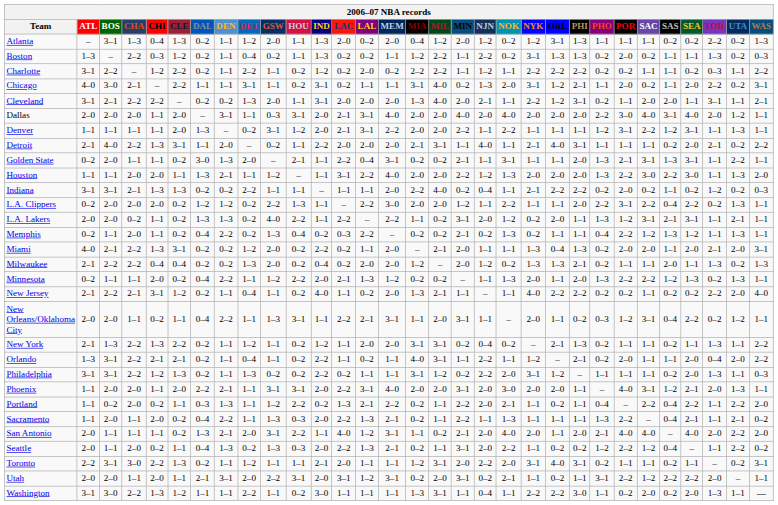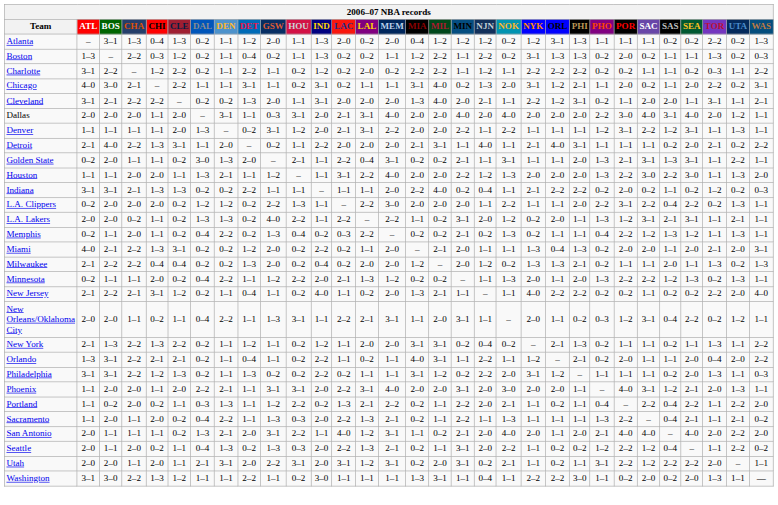 <table class="wikitable" style="font-size:86%; text-align:center;">
 <tr>
 <th colspan=31>2006–07 NBA records</th>
 </tr>
 <tr>
 <th width=100>Team</th>
 <th style="background:#FF0000;color:#FFFFFF;width=35">ATL</th>
 <th style="background:#006400;color:#FFFFFF;width=35">BOS</th>
 <th style="background:#253E6A;color:#DF5106;width=35">CHA</th>
 <th style="background:#FF0000;color:#000000;width=35">CHI</th>
 <th style="background:#9F1F32;color:#001D43;width=35">CLE</th>
 <th style="background:#0055BA;color:#898D8F;width=35">DAL</th>
 <th style="background:#4C92CC;color:#FDB827;width=35">DEN</th>
 <th style="background:#006BB7;color:#ED164B;width=35">DET</th>
 <th style="background:#072E63;color:#DC5A34;width=35">GSW</th>
 <th style="background:#D31145;color:#CBD4D8;width=35">HOU</th>
 <th style="background:#000080;color:#FFD700;width=35">IND</th>
 <th style="background:#F9160D;color:#1A2E8B;width=35">LAC</th>
 <th style="background:#800080;color:#FFD700;width=35">LAL</th>
 <th style="background:#00265B;color:#BAD1EB;width=35">MEM</th>
 <th style="background:#000000;color:#8B0000;width=35">MIA</th>
 <th style="background:#00471B;color:#AC1A2F;width=35">MIL</th>
 <th style="background:#044D80;color:#000000;width=35">MIN</th>
 <th style="background:#12305B;color:#C4CED4;width=35">NJN</th>
 <th style="background:#0093B1;color:#FDB827;width=35">NOK</th>
 <th style="background:#0000FF;color:#FF8C00;width=35">NYK</th>
 <th style="background:#0000FF;color:#000000;width=35">ORL</th>
 <th style="background:#000000;color:#BB9754;width=35">PHI</th>
 <th style="background:#800080;color:#FF4500;width=35">PHO</th>
 <th style="background:#000000;color:#FF0000;width=35">POR</th>
 <th style="background:#6846A8;color:#FFFFFF;width=35">SAC</th>
 <th style="background:#000000;color:#C0C0C0;width=35">SAS</th>
 <th style="background:#005831;color:#FFC322;width=35">SEA</th>
 <th style="background:#7436BF;color:#BE0F34;width=35">TOR</th>
 <th style="background:#042A5C;color:#4C8ECC;width=35">UTA</th>
 <th style="background:#044D7D;color:#BC7A44;width=35">WAS</th>
 </tr>
 <tr>
 <td style="text-align:left;"><a href='#'>Atlanta</a></td>
 <td>–</td>
 <td>3–1</td>
 <td>1–3</td>
 <td>0–4</td>
 <td>1–3</td>
 <td>0–2</td>
 <td>1–1</td>
 <td>1–2</td>
 <td>2–0</td>
 <td>1–1</td>
 <td>1–3</td>
 <td>2–0</td>
 <td>0–2</td>
 <td>2–0</td>
 <td>0–4</td>
 <td>1–2</td>
-<td>2–0</td>
+<td>1–2</td>
 <td>1–2</td>
 <td>0–2</td>
 <td>1–2</td>
 <td>3–1</td>
 <td>1–3</td>
 <td>1–1</td>
 <td>1–1</td>
 <td>1–1</td>
 <td>0–2</td>
 <td>0–2</td>
 <td>2–2</td>
 <td>0–2</td>
 <td>1–3</td>
 </tr>
 <tr>
 <td style="text-align:left;"><a href='#'>Boston</a></td>
 <td>1–3</td>
 <td>–</td>
 <td>2–2</td>
 <td>0–3</td>
 <td>1–2</td>
 <td>0–2</td>
 <td>1–1</td>
 <td>0–4</td>
 <td>0–2</td>
 <td>1–1</td>
 <td>1–3</td>
 <td>0–2</td>
 <td>0–2</td>
 <td>1–1</td>
 <td>1–2</td>
 <td>2–2</td>
 <td>1–1</td>
 <td>2–2</td>
 <td>0–2</td>
 <td>3–1</td>
 <td>1–3</td>
 <td>1–3</td>
 <td>0–2</td>
 <td>2–0</td>
 <td>0–2</td>
 <td>1–1</td>
 <td>1–1</td>
 <td>1–3</td>
 <td>0–2</td>
 <td>0–3</td>
 </tr>
 <tr>
 <td style="text-align:left;"><a href='#'>Charlotte</a></td>
 <td>3–1</td>
 <td>2–2</td>
 <td>–</td>
 <td>1–2</td>
 <td>2–2</td>
 <td>0–2</td>
 <td>1–1</td>
 <td>2–2</td>
 <td>1–1</td>
 <td>0–2</td>
 <td>1–2</td>
 <td>0–2</td>
 <td>2–0</td>
 <td>0–2</td>
 <td>2–2</td>
 <td>2–2</td>
 <td>1–1</td>
 <td>1–2</td>
 <td>1–1</td>
 <td>2–2</td>
 <td>2–2</td>
 <td>2–2</td>
 <td>0–2</td>
 <td>0–2</td>
 <td>1–1</td>
 <td>1–1</td>
 <td>0–2</td>
 <td>0–3</td>
 <td>1–1</td>
 <td>2–2</td>
 </tr>
 <tr>
 <td style="text-align:left;"><a href='#'>Chicago</a></td>
 <td>4–0</td>
 <td>3–0</td>
 <td>2–1</td>
 <td>–</td>
 <td>2–2</td>
 <td>1–1</td>
 <td>1–1</td>
 <td>3–1</td>
 <td>1–1</td>
 <td>0–2</td>
 <td>3–1</td>
 <td>0–2</td>
 <td>1–1</td>
 <td>1–1</td>
 <td>3–1</td>
 <td>4–0</td>
 <td>0–2</td>
 <td>1–3</td>
 <td>2–0</td>
 <td>3–1</td>
 <td>1–2</td>
 <td>2–1</td>
 <td>1–1</td>
 <td>2–0</td>
 <td>0–2</td>
 <td>1–1</td>
 <td>2–0</td>
 <td>2–2</td>
 <td>0–2</td>
 <td>3–1</td>
 </tr>
 <tr>
 <td style="text-align:left;"><a href='#'>Cleveland</a></td>
 <td>3–1</td>
 <td>2–1</td>
 <td>2–2</td>
 <td>2–2</td>
 <td>–</td>
 <td>0–2</td>
 <td>0–2</td>
 <td>1–3</td>
 <td>2–0</td>
 <td>1–1</td>
 <td>3–1</td>
 <td>2–0</td>
 <td>2–0</td>
 <td>2–0</td>
 <td>1–3</td>
 <td>4–0</td>
 <td>2–0</td>
 <td>2–1</td>
 <td>1–1</td>
 <td>2–2</td>
 <td>1–2</td>
 <td>3–1</td>
 <td>0–2</td>
 <td>1–1</td>
 <td>2–0</td>
 <td>2–0</td>
 <td>1–1</td>
 <td>3–1</td>
 <td>1–1</td>
 <td>2–1</td>
 </tr>
 <tr>
 <td style="text-align:left;">Dallas</td>
 <td>2–0</td>
 <td>2–0</td>
 <td>2–0</td>
 <td>1–1</td>
 <td>2–0</td>
 <td>–</td>
 <td>3–1</td>
 <td>1–1</td>
 <td>0–3</td>
 <td>3–1</td>
 <td>2–0</td>
 <td>2–1</td>
 <td>3–1</td>
 <td>4–0</td>
 <td>2–0</td>
 <td>2–0</td>
 <td>4–0</td>
 <td>2–0</td>
 <td>4–0</td>
 <td>2–0</td>
 <td>2–0</td>
 <td>2–0</td>
 <td>2–2</td>
 <td>3–0</td>
 <td>4–0</td>
 <td>3–1</td>
 <td>4–0</td>
 <td>2–0</td>
 <td>1–2</td>
 <td>1–1</td>
 </tr>
 <tr>
 <td style="text-align:left;"><a href='#'>Denver</a></td>
 <td>1–1</td>
 <td>1–1</td>
 <td>1–1</td>
 <td>1–1</td>
 <td>2–0</td>
 <td>1–3</td>
 <td>–</td>
 <td>0–2</td>
 <td>3–1</td>
 <td>1–2</td>
 <td>2–0</td>
 <td>2–1</td>
 <td>3–1</td>
 <td>2–2</td>
 <td>2–0</td>
 <td>2–0</td>
 <td>2–2</td>
 <td>1–1</td>
 <td>2–2</td>
 <td>1–1</td>
 <td>1–1</td>
 <td>1–1</td>
 <td>1–2</td>
 <td>3–1</td>
 <td>2–2</td>
 <td>1–2</td>
 <td>3–1</td>
 <td>1–1</td>
 <td>1–3</td>
 <td>1–1</td>
 </tr>
 <tr>
 <td style="text-align:left;"><a href='#'>Detroit</a></td>
 <td>2–1</td>
 <td>4–0</td>
 <td>2–2</td>
 <td>1–3</td>
 <td>3–1</td>
 <td>1–1</td>
 <td>2–0</td>
 <td>–</td>
 <td>0–2</td>
 <td>1–1</td>
 <td>2–2</td>
 <td>2–0</td>
 <td>2–0</td>
 <td>2–0</td>
 <td>2–1</td>
 <td>3–1</td>
 <td>1–1</td>
 <td>4–0</td>
 <td>1–1</td>
 <td>2–1</td>
 <td>4–0</td>
 <td>3–1</td>
 <td>1–1</td>
 <td>1–1</td>
 <td>1–1</td>
 <td>0–2</td>
 <td>2–0</td>
 <td>2–1</td>
 <td>0–2</td>
 <td>2–2</td>
 </tr>
 <tr>
 <td style="text-align:left;"><a href='#'>Golden State</a></td>
 <td>0–2</td>
 <td>2–0</td>
 <td>1–1</td>
 <td>1–1</td>
 <td>0–2</td>
 <td>3–0</td>
 <td>1–3</td>
 <td>2–0</td>
 <td>–</td>
 <td>2–1</td>
 <td>1–1</td>
 <td>2–2</td>
 <td>0–4</td>
 <td>3–1</td>
 <td>0–2</td>
 <td>0–2</td>
 <td>2–1</td>
 <td>1–1</td>
 <td>3–1</td>
 <td>1–1</td>
 <td>1–1</td>
 <td>2–0</td>
 <td>1–3</td>
 <td>2–1</td>
 <td>3–1</td>
 <td>1–3</td>
 <td>3–1</td>
 <td>1–1</td>
 <td>2–2</td>
 <td>1–1</td>
 </tr>
 <tr>
 <td style="text-align:left;"><a href='#'>Houston</a></td>
 <td>1–1</td>
 <td>1–1</td>
 <td>2–0</td>
 <td>2–0</td>
 <td>1–1</td>
 <td>1–3</td>
 <td>2–1</td>
 <td>1–1</td>
 <td>1–2</td>
 <td>–</td>
 <td>1–1</td>
 <td>3–1</td>
 <td>2–2</td>
 <td>4–0</td>
 <td>2–0</td>
 <td>2–0</td>
 <td>2–2</td>
 <td>1–2</td>
 <td>1–3</td>
 <td>2–0</td>
 <td>2–0</td>
 <td>2–0</td>
 <td>1–3</td>
 <td>2–2</td>
 <td>3–0</td>
 <td>2–2</td>
 <td>3–0</td>
 <td>1–1</td>
 <td>1–3</td>
 <td>2–0</td>
 </tr>
 <tr>
 <td style="text-align:left;"><a href='#'>Indiana</a></td>
 <td>3–1</td>
 <td>3–1</td>
 <td>2–1</td>
 <td>1–3</td>
 <td>1–3</td>
 <td>0–2</td>
 <td>0–2</td>
 <td>2–2</td>
 <td>1–1</td>
 <td>1–1</td>
 <td>–</td>
 <td>1–1</td>
 <td>1–1</td>
 <td>2–0</td>
 <td>2–2</td>
 <td>4–0</td>
 <td>0–2</td>
 <td>0–4</td>
 <td>1–1</td>
 <td>2–1</td>
 <td>2–2</td>
 <td>2–2</td>
 <td>0–2</td>
 <td>2–0</td>
 <td>0–2</td>
 <td>1–1</td>
 <td>0–2</td>
 <td>1–2</td>
 <td>0–2</td>
 <td>0–3</td>
 </tr>
 <tr>
 <td style="text-align:left;"><a href='#'>L.A. Clippers</a></td>
 <td>0–2</td>
 <td>2–0</td>
 <td>2–0</td>
 <td>2–0</td>
 <td>0–2</td>
 <td>1–2</td>
 <td>1–2</td>
 <td>0–2</td>
 <td>2–2</td>
 <td>1–3</td>
 <td>1–1</td>
 <td>–</td>
 <td>2–2</td>
 <td>3–0</td>
 <td>2–0</td>
 <td>2–0</td>
-<td>1–2</td>
+<td>2–0</td>
 <td>1–1</td>
 <td>2–2</td>
 <td>1–1</td>
 <td>1–1</td>
 <td>2–0</td>
 <td>2–2</td>
 <td>3–1</td>
 <td>2–2</td>
 <td>0–4</td>
 <td>2–2</td>
 <td>0–2</td>
 <td>1–3</td>
 <td>1–1</td>
 </tr>
 <tr>
 <td style="text-align:left;"><a href='#'>L.A. Lakers</a></td>
 <td>2–0</td>
 <td>2–0</td>
 <td>0–2</td>
 <td>1–1</td>
 <td>0–2</td>
 <td>1–3</td>
 <td>1–3</td>
 <td>0–2</td>
 <td>4–0</td>
 <td>2–2</td>
 <td>1–1</td>
 <td>2–2</td>
 <td>–</td>
 <td>2–2</td>
 <td>1–1</td>
 <td>0–2</td>
 <td>3–1</td>
 <td>2–0</td>
 <td>1–2</td>
 <td>0–2</td>
 <td>2–0</td>
 <td>1–1</td>
 <td>1–3</td>
 <td>1–2</td>
 <td>3–1</td>
 <td>2–1</td>
 <td>3–1</td>
 <td>1–1</td>
 <td>2–1</td>
 <td>1–1</td>
 </tr>
 <tr>
 <td style="text-align:left;"><a href='#'>Memphis</a></td>
 <td>0–2</td>
 <td>1–1</td>
 <td>2–0</td>
 <td>1–1</td>
 <td>0–2</td>
 <td>0–4</td>
 <td>2–2</td>
 <td>0–2</td>
 <td>1–3</td>
 <td>0–4</td>
 <td>0–2</td>
 <td>0–3</td>
 <td>2–2</td>
 <td>–</td>
 <td>0–2</td>
 <td>0–2</td>
 <td>2–1</td>
 <td>0–2</td>
 <td>1–3</td>
 <td>0–2</td>
 <td>1–1</td>
 <td>1–1</td>
 <td>0–4</td>
 <td>2–2</td>
 <td>1–2</td>
 <td>1–3</td>
 <td>1–2</td>
 <td>1–1</td>
 <td>1–3</td>
 <td>1–1</td>
 </tr>
 <tr>
 <td style="text-align:left;"><a href='#'>Miami</a></td>
 <td>4–0</td>
 <td>2–1</td>
 <td>2–2</td>
 <td>1–3</td>
 <td>3–1</td>
 <td>0–2</td>
 <td>0–2</td>
 <td>1–2</td>
 <td>2–0</td>
 <td>0–2</td>
 <td>2–2</td>
 <td>0–2</td>
 <td>1–1</td>
 <td>2–0</td>
 <td>–</td>
 <td>2–1</td>
 <td>2–0</td>
 <td>1–1</td>
 <td>1–1</td>
 <td>1–3</td>
 <td>0–4</td>
 <td>1–3</td>
 <td>0–2</td>
 <td>2–0</td>
 <td>2–0</td>
 <td>1–1</td>
 <td>2–0</td>
 <td>2–1</td>
 <td>2–0</td>
 <td>3–1</td>
 </tr>
 <tr>
 <td style="text-align:left;"><a href='#'>Milwaukee</a></td>
 <td>2–1</td>
 <td>2–2</td>
 <td>2–2</td>
 <td>0–4</td>
 <td>0–4</td>
 <td>0–2</td>
 <td>0–2</td>
 <td>1–3</td>
 <td>2–0</td>
 <td>0–2</td>
 <td>0–4</td>
 <td>0–2</td>
 <td>2–0</td>
 <td>2–0</td>
 <td>1–2</td>
 <td>–</td>
 <td>2–0</td>
 <td>1–2</td>
 <td>0–2</td>
 <td>1–3</td>
 <td>1–3</td>
 <td>2–1</td>
 <td>0–2</td>
 <td>1–1</td>
 <td>1–1</td>
 <td>2–0</td>
 <td>1–1</td>
 <td>1–3</td>
 <td>0–2</td>
 <td>1–3</td>
 </tr>
 <tr>
 <td style="text-align:left;"><a href='#'>Minnesota</a></td>
 <td>0–2</td>
 <td>1–1</td>
 <td>1–1</td>
 <td>2–0</td>
 <td>0–2</td>
 <td>0–4</td>
 <td>2–2</td>
 <td>1–1</td>
 <td>1–2</td>
 <td>2–2</td>
 <td>2–0</td>
 <td>2–1</td>
 <td>1–3</td>
 <td>1–2</td>
 <td>0–2</td>
 <td>0–2</td>
 <td>–</td>
 <td>1–1</td>
 <td>1–3</td>
 <td>2–0</td>
 <td>1–1</td>
 <td>2–0</td>
 <td>1–3</td>
 <td>2–2</td>
 <td>2–2</td>
 <td>1–2</td>
 <td>1–3</td>
 <td>0–2</td>
 <td>1–3</td>
 <td>1–1</td>
 </tr>
 <tr>
 <td style="text-align:left;"><a href='#'>New Jersey</a></td>
 <td>2–1</td>
 <td>2–2</td>
 <td>2–1</td>
 <td>3–1</td>
 <td>1–2</td>
 <td>0–2</td>
 <td>1–1</td>
 <td>0–4</td>
 <td>1–1</td>
 <td>0–2</td>
 <td>4–0</td>
 <td>1–1</td>
 <td>0–2</td>
 <td>2–0</td>
 <td>1–3</td>
 <td>2–1</td>
 <td>1–1</td>
 <td>–</td>
 <td>1–1</td>
 <td>4–0</td>
 <td>2–2</td>
 <td>2–2</td>
 <td>0–2</td>
 <td>0–2</td>
 <td>1–1</td>
 <td>0–2</td>
 <td>0–2</td>
 <td>2–2</td>
 <td>2–0</td>
 <td>4–0</td>
 </tr>
 <tr>
 <td style="text-align:left;"><a href='#'>New Orleans/Oklahoma City</a></td>
 <td>2–0</td>
 <td>2–0</td>
 <td>1–1</td>
 <td>0–2</td>
 <td>1–1</td>
 <td>0–4</td>
 <td>2–2</td>
 <td>1–1</td>
 <td>1–3</td>
 <td>3–1</td>
 <td>1–1</td>
 <td>2–2</td>
 <td>2–1</td>
 <td>3–1</td>
 <td>1–1</td>
 <td>2–0</td>
 <td>3–1</td>
 <td>1–1</td>
 <td>–</td>
 <td>2–0</td>
 <td>1–1</td>
 <td>0–2</td>
 <td>0–3</td>
 <td>1–2</td>
 <td>3–1</td>
 <td>0–4</td>
 <td>2–2</td>
 <td>0–2</td>
 <td>1–2</td>
 <td>1–1</td>
 </tr>
 <tr>
 <td style="text-align:left;"><a href='#'>New York</a></td>
 <td>2–1</td>
 <td>1–3</td>
 <td>2–2</td>
 <td>1–3</td>
 <td>2–2</td>
 <td>0–2</td>
 <td>1–1</td>
 <td>1–2</td>
 <td>1–1</td>
 <td>0–2</td>
 <td>1–2</td>
 <td>1–1</td>
 <td>2–0</td>
 <td>2–0</td>
 <td>3–1</td>
 <td>3–1</td>
 <td>0–2</td>
 <td>0–4</td>
 <td>0–2</td>
 <td>–</td>
 <td>2–1</td>
 <td>1–3</td>
 <td>0–2</td>
 <td>1–1</td>
 <td>1–1</td>
 <td>0–2</td>
 <td>1–1</td>
 <td>1–3</td>
 <td>1–1</td>
 <td>2–2</td>
 </tr>
 <tr>
 <td style="text-align:left;"><a href='#'>Orlando</a></td>
 <td>1–3</td>
 <td>3–1</td>
 <td>2–2</td>
 <td>2–1</td>
 <td>2–1</td>
 <td>0–2</td>
 <td>1–1</td>
 <td>0–4</td>
 <td>1–1</td>
 <td>0–2</td>
 <td>2–2</td>
 <td>1–1</td>
 <td>0–2</td>
 <td>1–1</td>
 <td>4–0</td>
 <td>3–1</td>
 <td>1–1</td>
 <td>2–2</td>
 <td>1–1</td>
 <td>1–2</td>
 <td>–</td>
 <td>2–1</td>
 <td>0–2</td>
 <td>2–0</td>
 <td>1–1</td>
 <td>1–1</td>
 <td>2–0</td>
 <td>0–4</td>
 <td>2–0</td>
 <td>2–2</td>
 </tr>
 <tr>
 <td style="text-align:left;"><a href='#'>Philadelphia</a></td>
 <td>3–1</td>
 <td>3–1</td>
 <td>2–2</td>
 <td>1–2</td>
 <td>1–3</td>
 <td>0–2</td>
 <td>1–1</td>
 <td>1–3</td>
 <td>0–2</td>
 <td>0–2</td>
 <td>2–2</td>
 <td>0–2</td>
 <td>1–1</td>
 <td>1–1</td>
 <td>3–1</td>
 <td>1–2</td>
 <td>0–2</td>
 <td>2–2</td>
 <td>2–0</td>
 <td>3–1</td>
 <td>1–2</td>
 <td>–</td>
 <td>1–1</td>
 <td>1–1</td>
 <td>1–1</td>
 <td>0–2</td>
 <td>2–0</td>
 <td>1–3</td>
 <td>1–1</td>
 <td>0–3</td>
 </tr>
 <tr>
 <td style="text-align:left;"><a href='#'>Phoenix</a></td>
 <td>1–1</td>
 <td>2–0</td>
 <td>2–0</td>
 <td>1–1</td>
 <td>2–0</td>
 <td>2–2</td>
 <td>2–1</td>
 <td>1–1</td>
 <td>3–1</td>
 <td>3–1</td>
 <td>2–0</td>
 <td>2–2</td>
 <td>3–1</td>
 <td>4–0</td>
 <td>2–0</td>
 <td>2–0</td>
 <td>3–1</td>
 <td>2–0</td>
 <td>3–0</td>
 <td>2–0</td>
 <td>2–0</td>
 <td>1–1</td>
 <td>–</td>
 <td>4–0</td>
 <td>3–1</td>
 <td>1–2</td>
 <td>2–1</td>
 <td>2–0</td>
 <td>1–3</td>
 <td>1–1</td>
 </tr>
 <tr>
 <td style="text-align:left;"><a href='#'>Portland</a></td>
 <td>1–1</td>
 <td>0–2</td>
 <td>2–0</td>
 <td>0–2</td>
 <td>1–1</td>
 <td>0–3</td>
 <td>1–3</td>
 <td>1–1</td>
 <td>1–2</td>
 <td>2–2</td>
 <td>0–2</td>
 <td>1–3</td>
 <td>2–1</td>
 <td>2–2</td>
 <td>0–2</td>
 <td>1–1</td>
 <td>2–2</td>
 <td>2–0</td>
 <td>2–1</td>
 <td>1–1</td>
 <td>0–2</td>
 <td>1–1</td>
 <td>0–4</td>
 <td>–</td>
 <td>2–2</td>
 <td>0–4</td>
 <td>2–2</td>
 <td>1–1</td>
 <td>2–2</td>
 <td>2–0</td>
 </tr>
 <tr>
 <td style="text-align:left;"><a href='#'>Sacramento</a></td>
 <td>1–1</td>
 <td>2–0</td>
 <td>1–1</td>
 <td>2–0</td>
 <td>0–2</td>
 <td>0–4</td>
 <td>2–2</td>
 <td>1–1</td>
 <td>1–3</td>
 <td>0–3</td>
 <td>2–0</td>
 <td>2–2</td>
 <td>1–3</td>
 <td>2–1</td>
 <td>0–2</td>
 <td>1–1</td>
 <td>2–2</td>
 <td>1–1</td>
 <td>1–3</td>
 <td>1–1</td>
 <td>1–1</td>
 <td>1–1</td>
 <td>1–3</td>
 <td>2–2</td>
 <td>–</td>
 <td>0–4</td>
 <td>2–1</td>
 <td>1–1</td>
 <td>2–1</td>
 <td>0–2</td>
 </tr>
 <tr>
 <td style="text-align:left;"><a href='#'>San Antonio</a></td>
 <td>2–0</td>
 <td>1–1</td>
 <td>1–1</td>
 <td>1–1</td>
 <td>0–2</td>
 <td>1–3</td>
 <td>2–1</td>
 <td>2–0</td>
 <td>3–1</td>
 <td>2–2</td>
 <td>1–1</td>
 <td>4–0</td>
 <td>1–2</td>
 <td>3–1</td>
 <td>1–1</td>
 <td>0–2</td>
 <td>2–1</td>
 <td>2–0</td>
 <td>4–0</td>
 <td>2–0</td>
 <td>1–1</td>
 <td>2–0</td>
 <td>2–1</td>
 <td>4–0</td>
 <td>4–0</td>
 <td>–</td>
 <td>4–0</td>
 <td>2–0</td>
 <td>2–2</td>
 <td>2–0</td>
 </tr>
 <tr>
 <td style="text-align:left;"><a href='#'>Seattle</a></td>
 <td>2–0</td>
 <td>1–1</td>
 <td>2–0</td>
 <td>0–2</td>
 <td>1–1</td>
 <td>0–4</td>
 <td>1–3</td>
 <td>0–2</td>
 <td>1–3</td>
 <td>0–3</td>
 <td>2–0</td>
 <td>2–2</td>
 <td>1–3</td>
 <td>2–1</td>
 <td>0–2</td>
 <td>1–1</td>
 <td>3–1</td>
 <td>2–0</td>
 <td>2–2</td>
 <td>1–1</td>
 <td>0–2</td>
 <td>0–2</td>
 <td>1–2</td>
 <td>2–2</td>
 <td>1–2</td>
 <td>0–4</td>
 <td>–</td>
 <td>1–1</td>
 <td>2–2</td>
 <td>0–2</td>
 </tr>
 <tr>
-<td style="text-align:left;"><a href='#'>Toronto</a></td>
-<td>2–2</td>
-<td>3–1</td>
-<td>3–0</td>
-<td>2–2</td>
-<td>1–3</td>
-<td>0–2</td>
-<td>1–1</td>
-<td>1–2</td>
-<td>1–1</td>
-<td>1–1</td>
-<td>2–1</td>
-<td>2–0</td>
-<td>1–1</td>
-<td>1–1</td>
-<td>1–2</td>
-<td>3–1</td>
-<td>2–0</td>
-<td>2–2</td>
-<td>2–0</td>
-<td>3–1</td>
-<td>4–0</td>
-<td>3–1</td>
-<td>0–2</td>
-<td>1–1</td>
-<td>1–1</td>
-<td>0–2</td>
-<td>1–1</td>
-<td>–</td>
-<td>0–2</td>
-<td>3–1</td>
-</tr>
-<tr>
 <td style="text-align:left;"><a href='#'>Utah</a></td>
 <td>2–0</td>
 <td>2–0</td>
 <td>1–1</td>
 <td>2–0</td>
 <td>1–1</td>
 <td>2–1</td>
 <td>3–1</td>
 <td>2–0</td>
 <td>2–2</td>
 <td>3–1</td>
 <td>2–0</td>
 <td>3–1</td>
 <td>1–2</td>
 <td>3–1</td>
 <td>0–2</td>
 <td>2–0</td>
 <td>3–1</td>
 <td>0–2</td>
 <td>2–1</td>
 <td>1–1</td>
 <td>0–2</td>
 <td>1–1</td>
 <td>3–1</td>
 <td>2–2</td>
 <td>1–2</td>
 <td>2–2</td>
 <td>2–2</td>
 <td>2–0</td>
 <td>–</td>
 <td>1–1</td>
 </tr>
 <tr>
 <td style="text-align:left;"><a href='#'>Washington</a></td>
 <td>3–1</td>
 <td>3–0</td>
 <td>2–2</td>
 <td>1–3</td>
 <td>1–2</td>
 <td>1–1</td>
 <td>1–1</td>
 <td>2–2</td>
 <td>1–1</td>
 <td>0–2</td>
 <td>3–0</td>
 <td>1–1</td>
 <td>1–1</td>
 <td>1–1</td>
 <td>1–3</td>
 <td>3–1</td>
 <td>1–1</td>
 <td>0–4</td>
 <td>1–1</td>
 <td>2–2</td>
 <td>2–2</td>
 <td>3–0</td>
 <td>1–1</td>
 <td>0–2</td>
 <td>2–0</td>
 <td>0–2</td>
 <td>2–0</td>
 <td>1–3</td>
 <td>1–1</td>
 <td>—</td>
 </tr>
 </table>
